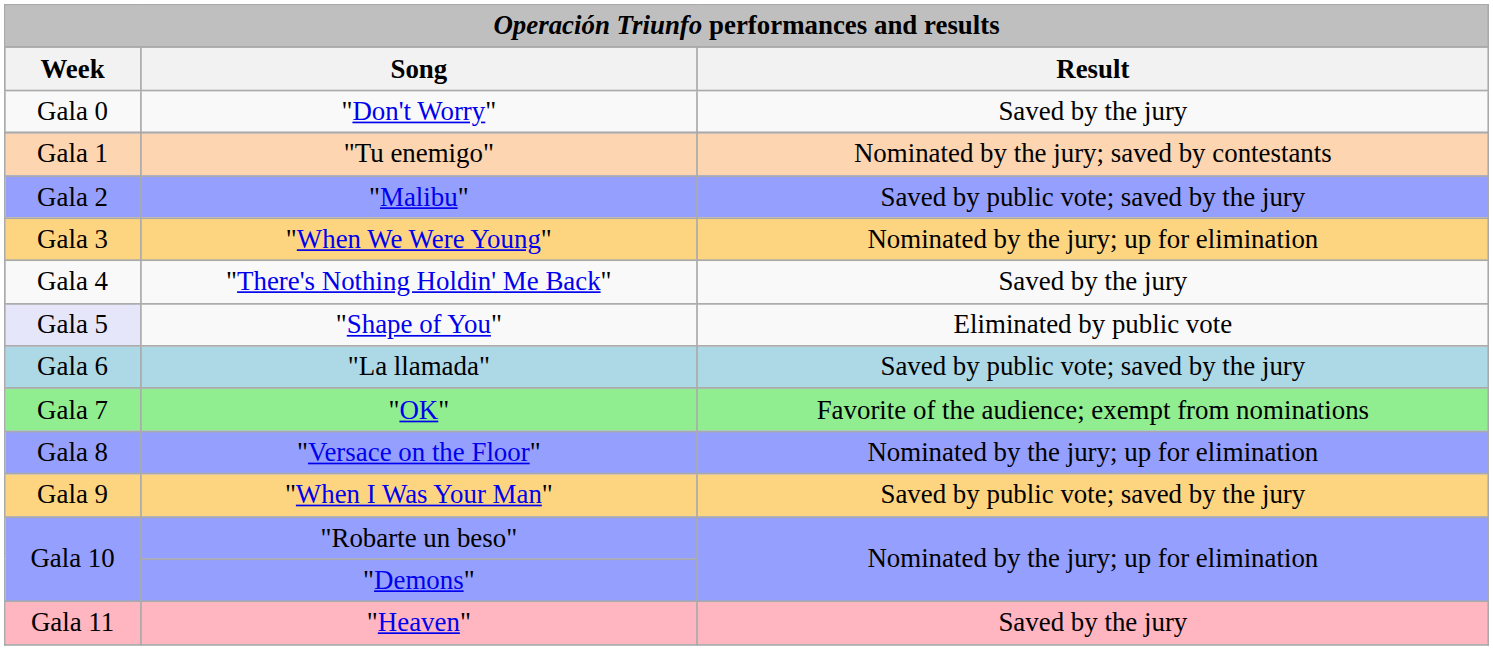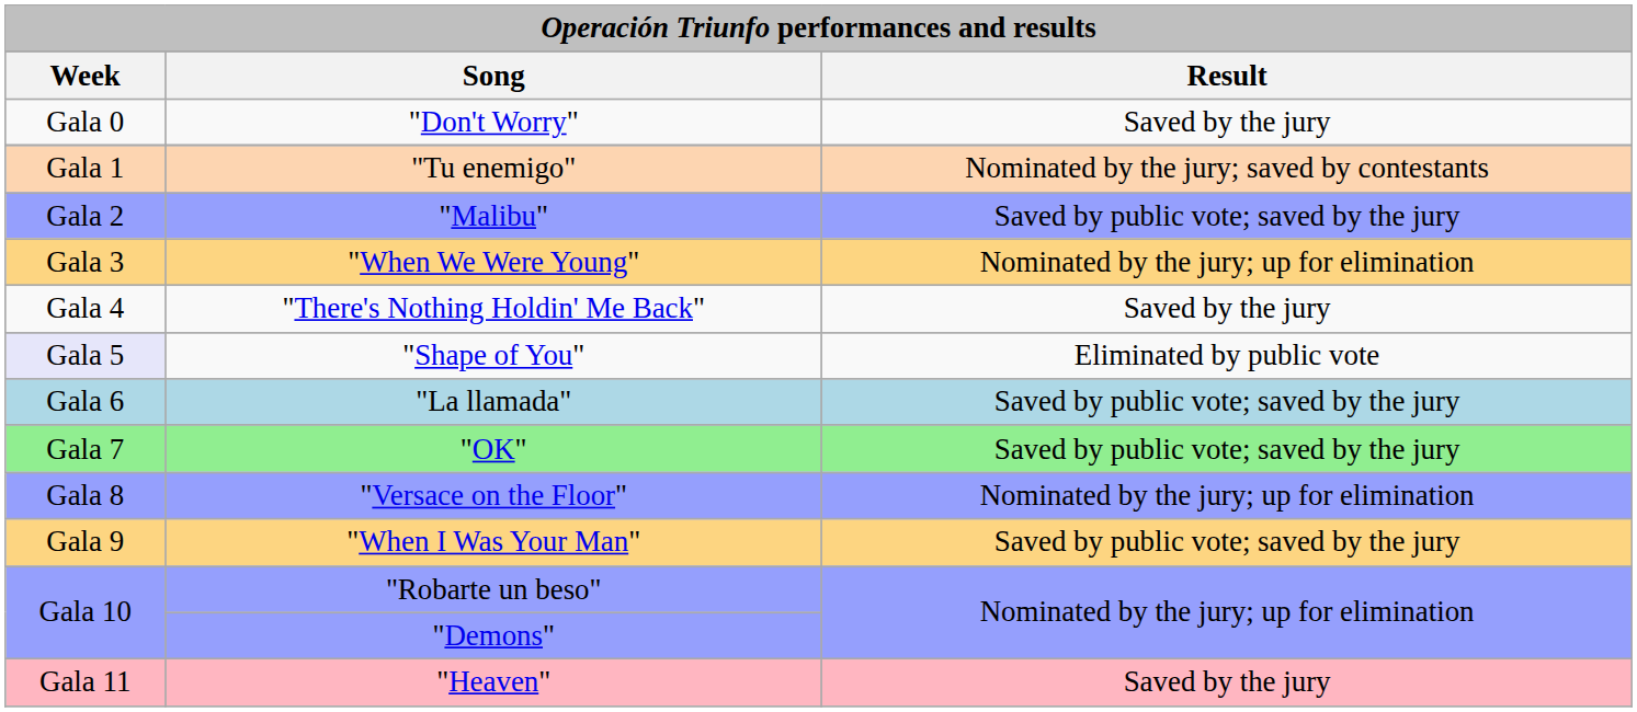 <table class="wikitable collapsible collapsed" style="width:100%; margin:1em auto 1em auto; text-align:center;">
 <tr>
 <th colspan="3" style="background:#BFBFBF;"><em>Operación Triunfo</em> performances and results</th>
 </tr>
 <tr>
 </tr>
 <tr>
 <th>Week</th>
 <th>Song</th>
 <th>Result</th>
 </tr>
 <tr>
 <td>Gala 0</td>
 <td>"<a href='#'>Don't Worry</a>"</td>
 <td>Saved by the jury</td>
 </tr>
 <tr>
 </tr>
 <tr style="background:#fdd5b1;">
 <td>Gala 1</td>
 <td>"Tu enemigo" </td>
 <td>Nominated by the jury; saved by contestants</td>
 </tr>
 <tr style="background:#959ffd;">
 <td>Gala 2</td>
 <td>"<a href='#'>Malibu</a>" </td>
 <td>Saved by public vote; saved by the jury</td>
 </tr>
 <tr style="background:#fdd581;">
 <td>Gala 3</td>
 <td>"<a href='#'>When We Were Young</a>"</td>
 <td>Nominated by the jury; up for elimination</td>
 </tr>
 <tr>
 <td>Gala 4</td>
 <td>"<a href='#'>There's Nothing Holdin' Me Back</a>" </td>
 <td>Saved by the jury</td>
 </tr>
 <tr>
 <td style="background: lavender;">Gala 5</td>
 <td>"<a href='#'>Shape of You</a>" </td>
 <td>Eliminated by public vote</td>
 </tr>
 <tr style="background:lightblue">
 <td>Gala 6</td>
 <td>"La llamada"</td>
 <td>Saved by public vote; saved by the jury</td>
 </tr>
 <tr style="background:lightgreen">
 <td>Gala 7</td>
 <td>"<a href='#'>OK</a>"</td>
-<td>Favorite of the audience; exempt from nominations</td>
+<td>Saved by public vote; saved by the jury</td>
 </tr>
 <tr style="background:#959ffd;">
 <td>Gala 8</td>
 <td>"<a href='#'>Versace on the Floor</a>"</td>
 <td>Nominated by the jury; up for elimination</td>
 </tr>
 <tr style="background:#fdd581;">
 <td>Gala 9</td>
 <td>"<a href='#'>When I Was Your Man</a>"</td>
 <td>Saved by public vote; saved by the jury</td>
 </tr>
 <tr style="background:#959ffd;">
 <td rowspan="2">Gala 10</td>
 <td>"Robarte un beso" </td>
 <td rowspan="2">Nominated by the jury; up for elimination</td>
 </tr>
 <tr style="background:#959ffd;">
 <td>"<a href='#'>Demons</a>"</td>
 </tr>
 <tr style="background:lightpink">
 <td>Gala 11</td>
 <td>"<a href='#'>Heaven</a>"</td>
 <td>Saved by the jury</td>
 </tr>
 </table>
